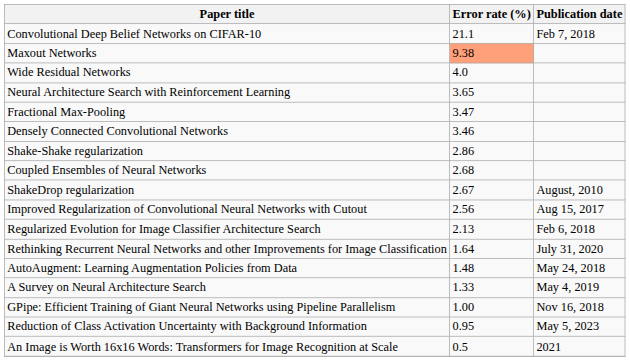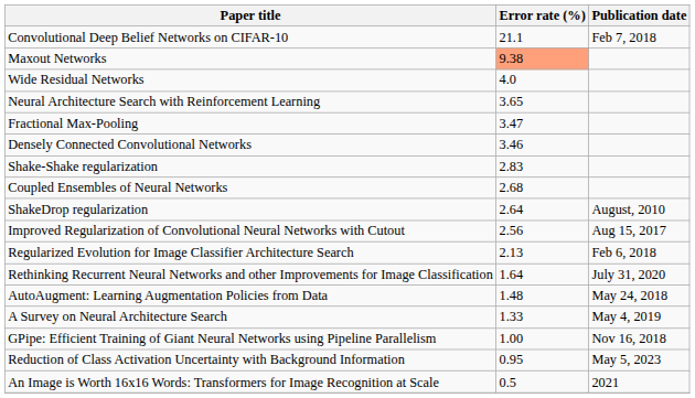 <table class="wikitable sortable">
 <tr>
 <th>Paper title</th>
 <th>Error rate (%)</th>
 <th>Publication date</th>
 </tr>
 <tr>
 <td>Convolutional Deep Belief Networks on CIFAR-10</td>
 <td>21.1</td>
 <td>Feb 7, 2018</td>
 </tr>
 <tr>
 <td>Maxout Networks</td>
 <td style="background: lightsalmon;">9.38</td>
 <td></td>
 </tr>
 <tr>
 <td>Wide Residual Networks</td>
 <td>4.0</td>
 <td></td>
 </tr>
 <tr>
 <td>Neural Architecture Search with Reinforcement Learning</td>
 <td>3.65</td>
 <td></td>
 </tr>
 <tr>
 <td>Fractional Max-Pooling</td>
 <td>3.47</td>
 <td></td>
 </tr>
 <tr>
 <td>Densely Connected Convolutional Networks</td>
 <td>3.46</td>
 <td></td>
 </tr>
 <tr>
 <td>Shake-Shake regularization</td>
-<td>2.86</td>
+<td>2.83</td>
 <td></td>
 </tr>
 <tr>
 <td>Coupled Ensembles of Neural Networks</td>
 <td>2.68</td>
 <td></td>
 </tr>
 <tr>
 <td>ShakeDrop regularization</td>
-<td>2.67</td>
+<td>2.64</td>
 <td>August, 2010</td>
 </tr>
 <tr>
 <td>Improved Regularization of Convolutional Neural Networks with Cutout</td>
 <td>2.56</td>
 <td>Aug 15, 2017</td>
 </tr>
 <tr>
 <td>Regularized Evolution for Image Classifier Architecture Search</td>
 <td>2.13</td>
 <td>Feb 6, 2018</td>
 </tr>
 <tr>
 <td>Rethinking Recurrent Neural Networks and other Improvements for Image Classification</td>
 <td>1.64</td>
 <td>July 31, 2020</td>
 </tr>
 <tr>
 <td>AutoAugment: Learning Augmentation Policies from Data</td>
 <td>1.48</td>
 <td>May 24, 2018</td>
 </tr>
 <tr>
 <td>A Survey on Neural Architecture Search</td>
 <td>1.33</td>
 <td>May 4, 2019</td>
 </tr>
 <tr>
 <td>GPipe: Efficient Training of Giant Neural Networks using Pipeline Parallelism</td>
 <td>1.00</td>
 <td>Nov 16, 2018</td>
 </tr>
 <tr>
 <td>Reduction of Class Activation Uncertainty with Background Information</td>
 <td>0.95</td>
 <td>May 5, 2023</td>
 </tr>
 <tr>
 <td>An Image is Worth 16x16 Words: Transformers for Image Recognition at Scale</td>
 <td>0.5</td>
 <td>2021</td>
 </tr>
 <tr>
 </tr>
 </table>
